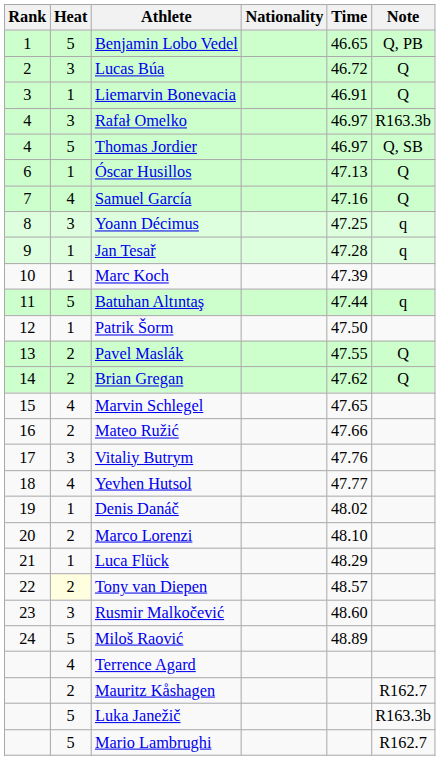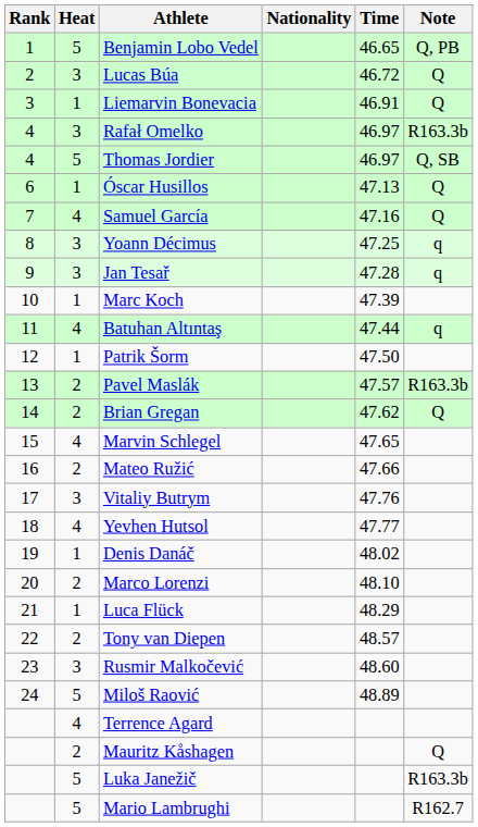 <table class="wikitable sortable" style="text-align:center">
 <tr>
 <th>Rank</th>
 <th>Heat</th>
 <th>Athlete</th>
 <th>Nationality</th>
 <th>Time</th>
 <th>Note</th>
 </tr>
 <tr bgcolor=ccffcc>
 <td>1</td>
 <td>5</td>
 <td align=left><a href='#'>Benjamin Lobo Vedel</a></td>
 <td align=left></td>
 <td>46.65</td>
 <td>Q, PB</td>
 </tr>
 <tr bgcolor=ccffcc>
 <td>2</td>
 <td>3</td>
 <td align=left><a href='#'>Lucas Búa</a></td>
 <td align=left></td>
 <td>46.72</td>
 <td>Q</td>
 </tr>
 <tr bgcolor=ccffcc>
 <td>3</td>
 <td>1</td>
 <td align=left><a href='#'>Liemarvin Bonevacia</a></td>
 <td align=left></td>
 <td>46.91</td>
 <td>Q</td>
 </tr>
 <tr bgcolor=ccffcc>
 <td>4</td>
 <td>3</td>
 <td align=left><a href='#'>Rafał Omelko</a></td>
 <td align=left></td>
 <td>46.97</td>
 <td>R163.3b</td>
 </tr>
 <tr bgcolor=ccffcc>
 <td>4</td>
 <td>5</td>
 <td align=left><a href='#'>Thomas Jordier</a></td>
 <td align=left></td>
 <td>46.97</td>
 <td>Q, SB</td>
 </tr>
 <tr bgcolor=ccffcc>
 <td>6</td>
 <td>1</td>
 <td align=left><a href='#'>Óscar Husillos</a></td>
 <td align=left></td>
 <td>47.13</td>
 <td>Q</td>
 </tr>
 <tr bgcolor=ccffcc>
 <td>7</td>
 <td>4</td>
 <td align=left><a href='#'>Samuel García</a></td>
 <td align=left></td>
 <td>47.16</td>
 <td>Q</td>
 </tr>
 <tr bgcolor=ddffdd>
 <td>8</td>
 <td>3</td>
 <td align=left><a href='#'>Yoann Décimus</a></td>
 <td align=left></td>
 <td>47.25</td>
 <td>q</td>
 </tr>
 <tr bgcolor=ddffdd>
 <td>9</td>
-<td>1</td>
+<td>3</td>
 <td align=left><a href='#'>Jan Tesař</a></td>
 <td align=left></td>
 <td>47.28</td>
 <td>q</td>
 </tr>
 <tr>
 <td>10</td>
 <td>1</td>
 <td align=left><a href='#'>Marc Koch</a></td>
 <td align=left></td>
 <td>47.39</td>
 <td></td>
 </tr>
 <tr bgcolor=ccffcc>
 <td>11</td>
-<td>5</td>
+<td>4</td>
 <td align=left><a href='#'>Batuhan Altıntaş</a></td>
 <td align=left></td>
 <td>47.44</td>
 <td>q</td>
 </tr>
 <tr>
 <td>12</td>
 <td>1</td>
 <td align=left><a href='#'>Patrik Šorm</a></td>
 <td align=left></td>
 <td>47.50</td>
 <td></td>
 </tr>
 <tr bgcolor=ccffcc>
 <td>13</td>
 <td>2</td>
 <td align=left><a href='#'>Pavel Maslák</a></td>
 <td align=left></td>
-<td>47.55</td>
-<td>Q</td>
+<td>47.57</td>
+<td>R163.3b</td>
 </tr>
 <tr bgcolor=ccffcc>
 <td>14</td>
 <td>2</td>
 <td align=left><a href='#'>Brian Gregan</a></td>
 <td align=left></td>
 <td>47.62</td>
 <td>Q</td>
 </tr>
 <tr>
 <td>15</td>
 <td>4</td>
 <td align=left><a href='#'>Marvin Schlegel</a></td>
 <td align=left></td>
 <td>47.65</td>
 <td></td>
 </tr>
 <tr>
 <td>16</td>
 <td>2</td>
 <td align=left><a href='#'>Mateo Ružić</a></td>
 <td align=left></td>
 <td>47.66</td>
 <td></td>
 </tr>
 <tr>
 <td>17</td>
 <td>3</td>
 <td align=left><a href='#'>Vitaliy Butrym</a></td>
 <td align=left></td>
 <td>47.76</td>
 <td></td>
 </tr>
 <tr>
 <td>18</td>
 <td>4</td>
 <td align=left><a href='#'>Yevhen Hutsol</a></td>
 <td align=left></td>
 <td>47.77</td>
 <td></td>
 </tr>
 <tr>
 <td>19</td>
 <td>1</td>
 <td align=left><a href='#'>Denis Danáč</a></td>
 <td align=left></td>
 <td>48.02</td>
 <td></td>
 </tr>
 <tr>
 <td>20</td>
 <td>2</td>
 <td align=left><a href='#'>Marco Lorenzi</a></td>
 <td align=left></td>
 <td>48.10</td>
 <td></td>
 </tr>
 <tr>
 <td>21</td>
 <td>1</td>
 <td align=left><a href='#'>Luca Flück</a></td>
 <td align=left></td>
 <td>48.29</td>
 <td></td>
 </tr>
 <tr>
 <td>22</td>
-<td style="background: lightyellow;">2</td>
+<td>2</td>
 <td align=left><a href='#'>Tony van Diepen</a></td>
 <td align=left></td>
 <td>48.57</td>
 <td></td>
 </tr>
 <tr>
 <td>23</td>
 <td>3</td>
 <td align=left><a href='#'>Rusmir Malkočević</a></td>
 <td align=left></td>
 <td>48.60</td>
 <td></td>
 </tr>
 <tr>
 <td>24</td>
 <td>5</td>
 <td align=left><a href='#'>Miloš Raović</a></td>
 <td align=left></td>
 <td>48.89</td>
 <td></td>
 </tr>
 <tr>
 <td></td>
 <td>4</td>
 <td align=left><a href='#'>Terrence Agard</a></td>
 <td align=left></td>
 <td></td>
 <td></td>
 </tr>
 <tr>
 <td></td>
 <td>2</td>
 <td align=left><a href='#'>Mauritz Kåshagen</a></td>
 <td align=left></td>
 <td></td>
-<td>R162.7</td>
+<td>Q</td>
 </tr>
 <tr>
 <td></td>
 <td>5</td>
 <td align=left><a href='#'>Luka Janežič</a></td>
 <td align=left></td>
 <td></td>
 <td>R163.3b</td>
 </tr>
 <tr>
 <td></td>
 <td>5</td>
 <td align=left><a href='#'>Mario Lambrughi</a></td>
 <td align=left></td>
 <td></td>
 <td>R162.7</td>
 </tr>
 </table>
